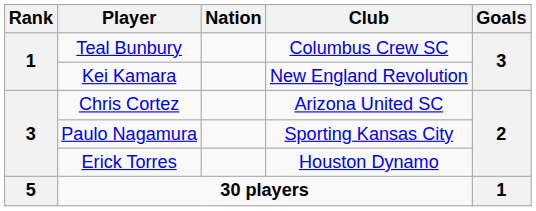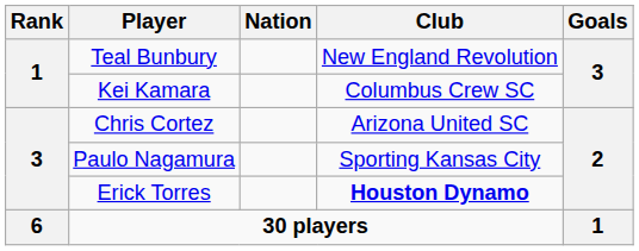 <table class="wikitable" style="text-align:center">
 <tr>
 <th>Rank</th>
 <th>Player</th>
 <th>Nation</th>
 <th>Club</th>
 <th>Goals</th>
 </tr>
 <tr>
 <th rowspan="2">1</th>
 <td><a href='#'>Teal Bunbury</a></td>
 <td></td>
-<td><a href='#'>Columbus Crew SC</a></td>
+<td><a href='#'>New England Revolution</a></td>
 <th rowspan="2">3</th>
 </tr>
 <tr>
 <td><a href='#'>Kei Kamara</a></td>
 <td></td>
-<td><a href='#'>New England Revolution</a></td>
+<td><a href='#'>Columbus Crew SC</a></td>
 </tr>
 <tr>
 <th rowspan="3">3</th>
 <td><a href='#'>Chris Cortez</a></td>
 <td></td>
 <td><a href='#'>Arizona United SC</a></td>
 <th rowspan="3">2</th>
 </tr>
 <tr>
 <td><a href='#'>Paulo Nagamura</a></td>
 <td></td>
 <td><a href='#'>Sporting Kansas City</a></td>
 </tr>
 <tr>
 <td><a href='#'>Erick Torres</a></td>
 <td></td>
-<td><a href='#'>Houston Dynamo</a></td>
+<td><strong><a href='#'>Houston Dynamo</a></strong></td>
 </tr>
 <tr>
-<th>5</th>
+<th>6</th>
 <td colspan=3><strong>30 players</strong></td>
 <th>1</th>
 </tr>
 </table>
